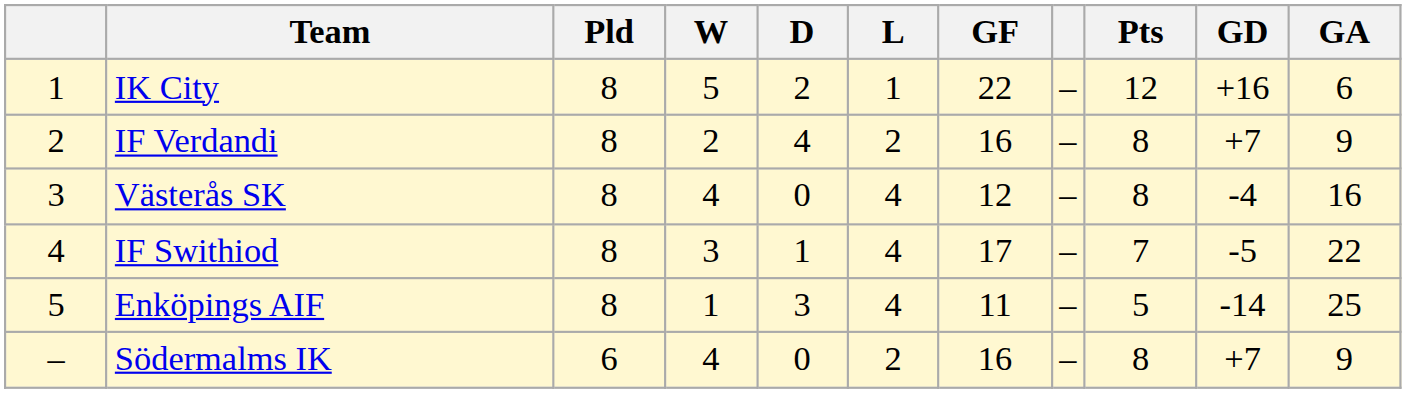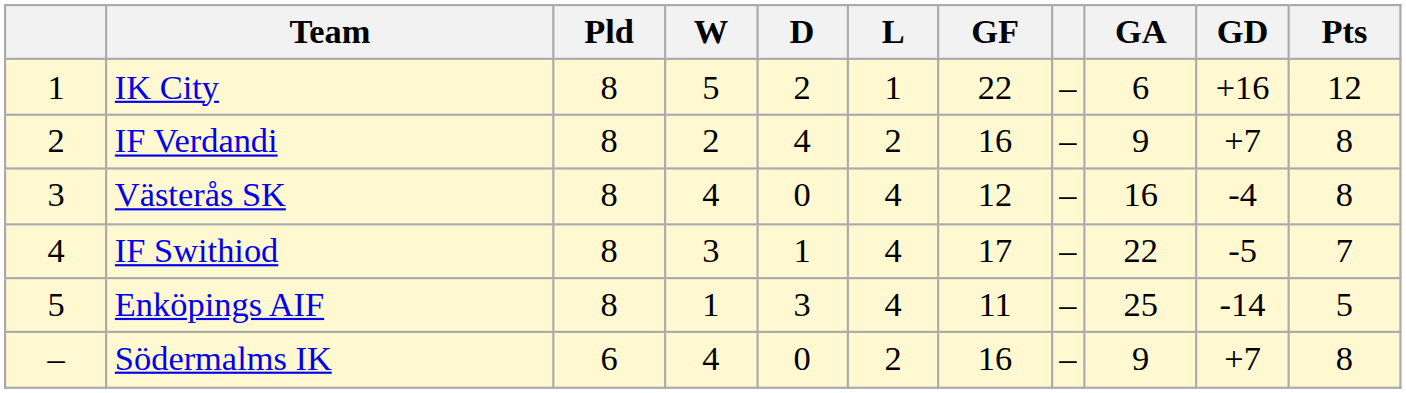 <table class="wikitable" style="text-align: center;">
 <tr>
 <th style="width: 40px;"></th>
 <th style="width: 200px;">Team</th>
 <th style="width: 45px;">Pld</th>
 <th style="width: 35px;">W</th>
 <th style="width: 35px;">D</th>
 <th style="width: 35px;">L</th>
 <th style="width: 45px;">GF</th>
 <th></th>
+<th style="width: 45px;">GA</th>
+<th style="width: 35px;">GD</th>
 <th style="width: 45px;">Pts</th>
-<th style="width: 35px;">GD</th>
-<th style="width: 45px;">GA</th>
 </tr>
 <tr style="background: #fff8d1">
 <td>1</td>
 <td style="text-align: left;"><a href='#'>IK City</a></td>
 <td>8</td>
 <td>5</td>
 <td>2</td>
 <td>1</td>
 <td>22</td>
 <td>–</td>
+<td>6</td>
+<td>+16</td>
 <td>12</td>
-<td>+16</td>
-<td>6</td>
 </tr>
 <tr style="background: #fff8d1">
 <td>2</td>
 <td style="text-align: left;"><a href='#'>IF Verdandi</a></td>
 <td>8</td>
 <td>2</td>
 <td>4</td>
 <td>2</td>
 <td>16</td>
 <td>–</td>
+<td>9</td>
+<td>+7</td>
 <td>8</td>
-<td>+7</td>
-<td>9</td>
 </tr>
 <tr style="background: #fff8d1">
 <td>3</td>
 <td style="text-align: left;"><a href='#'>Västerås SK</a></td>
 <td>8</td>
 <td>4</td>
 <td>0</td>
 <td>4</td>
 <td>12</td>
 <td>–</td>
+<td>16</td>
+<td>-4</td>
 <td>8</td>
-<td>-4</td>
-<td>16</td>
 </tr>
 <tr style="background: #fff8d1">
 <td>4</td>
 <td style="text-align: left;"><a href='#'>IF Swithiod</a></td>
 <td>8</td>
 <td>3</td>
 <td>1</td>
 <td>4</td>
 <td>17</td>
 <td>–</td>
+<td>22</td>
+<td>-5</td>
 <td>7</td>
-<td>-5</td>
-<td>22</td>
 </tr>
 <tr style="background: #fff8d1">
 <td>5</td>
 <td style="text-align: left;"><a href='#'>Enköpings AIF</a></td>
 <td>8</td>
 <td>1</td>
 <td>3</td>
 <td>4</td>
 <td>11</td>
 <td>–</td>
+<td>25</td>
+<td>-14</td>
 <td>5</td>
-<td>-14</td>
-<td>25</td>
 </tr>
 <tr style="background: #fff8d1">
 <td>–</td>
 <td style="text-align: left;"><a href='#'>Södermalms IK</a></td>
 <td>6</td>
 <td>4</td>
 <td>0</td>
 <td>2</td>
 <td>16</td>
 <td>–</td>
+<td>9</td>
+<td>+7</td>
 <td>8</td>
-<td>+7</td>
-<td>9</td>
 </tr>
 </table>
